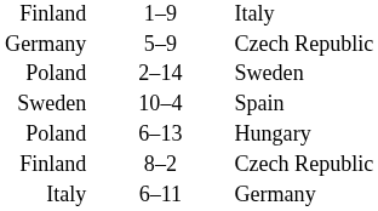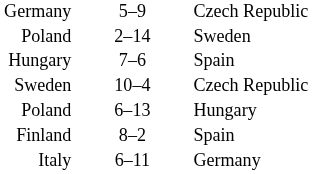 <table style="text-align:center">
 <tr>
 <th width=200></th>
 <th width=100></th>
 <th width=200></th>
-</tr>
-<tr>
-<td align=right>Finland </td>
-<td>1–9</td>
-<td align=left> Italy</td>
 </tr>
 <tr>
 <td align=right>Germany </td>
 <td>5–9</td>
 <td align=left> Czech Republic</td>
 </tr>
 <tr>
 <td align=right>Poland </td>
 <td>2–14</td>
 <td align=left> Sweden</td>
 </tr>
 <tr>
+<td align=right>Hungary </td>
+<td>7–6</td>
+<td align=left> Spain</td>
+</tr>
+<tr>
 <td align=right>Sweden </td>
 <td>10–4</td>
-<td align=left> Spain</td>
+<td align=left> Czech Republic</td>
 </tr>
 <tr>
 <td align=right>Poland </td>
 <td>6–13</td>
 <td align=left> Hungary</td>
 </tr>
 <tr>
 <td align=right>Finland </td>
 <td>8–2</td>
-<td align=left> Czech Republic</td>
+<td align=left> Spain</td>
 </tr>
 <tr>
 <td align=right>Italy </td>
 <td>6–11</td>
 <td align=left> Germany</td>
 </tr>
 </table>
